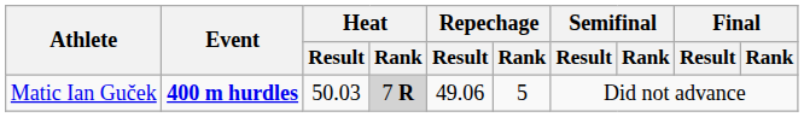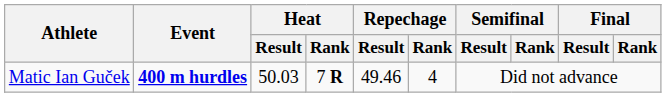 <table class="wikitable" style="font-size:90%">
 <tr>
 <th rowspan="2">Athlete</th>
 <th rowspan="2">Event</th>
 <th colspan="2">Heat</th>
 <th colspan="2">Repechage</th>
 <th colspan="2">Semifinal</th>
 <th colspan="2">Final</th>
 </tr>
 <tr style="font-size:95%">
 <th>Result</th>
 <th>Rank</th>
 <th>Result</th>
 <th>Rank</th>
 <th>Result</th>
 <th>Rank</th>
 <th>Result</th>
 <th>Rank</th>
 </tr>
 <tr align=center>
 <td align=left><a href='#'>Matic Ian Guček</a></td>
 <td align=left><strong><a href='#'>400 m hurdles</a></strong></td>
 <td>50.03</td>
-<td style="background: lightgrey;">7 <strong>R</strong></td>
-<td>49.06</td>
-<td>5</td>
+<td>7 <strong>R</strong></td>
+<td>49.46</td>
+<td>4</td>
 <td colspan=4>Did not advance</td>
 </tr>
 </table>
